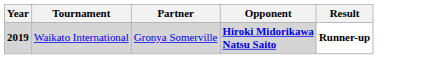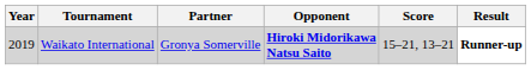 <table class="sortable wikitable" style="font-size: 90%;">
 <tr>
 <th>Year</th>
 <th>Tournament</th>
 <th>Partner</th>
 <th>Opponent</th>
+<th>Score</th>
 <th>Result</th>
 </tr>
 <tr style="background:#D5D5D5">
-<td align="center"><strong>2019</strong></td>
+<td align="center">2019</td>
 <td align="left"><a href='#'>Waikato International</a></td>
 <td align="left"> <a href='#'>Gronya Somerville</a></td>
 <td align="left"><strong> <a href='#'>Hiroki Midorikawa</a><br> <a href='#'>Natsu Saito</a></strong></td>
+<td align="left">15–21, 13–21</td>
 <td align="left" bgcolor="#ffffff"> <strong>Runner-up</strong></td>
 </tr>
 </table>
